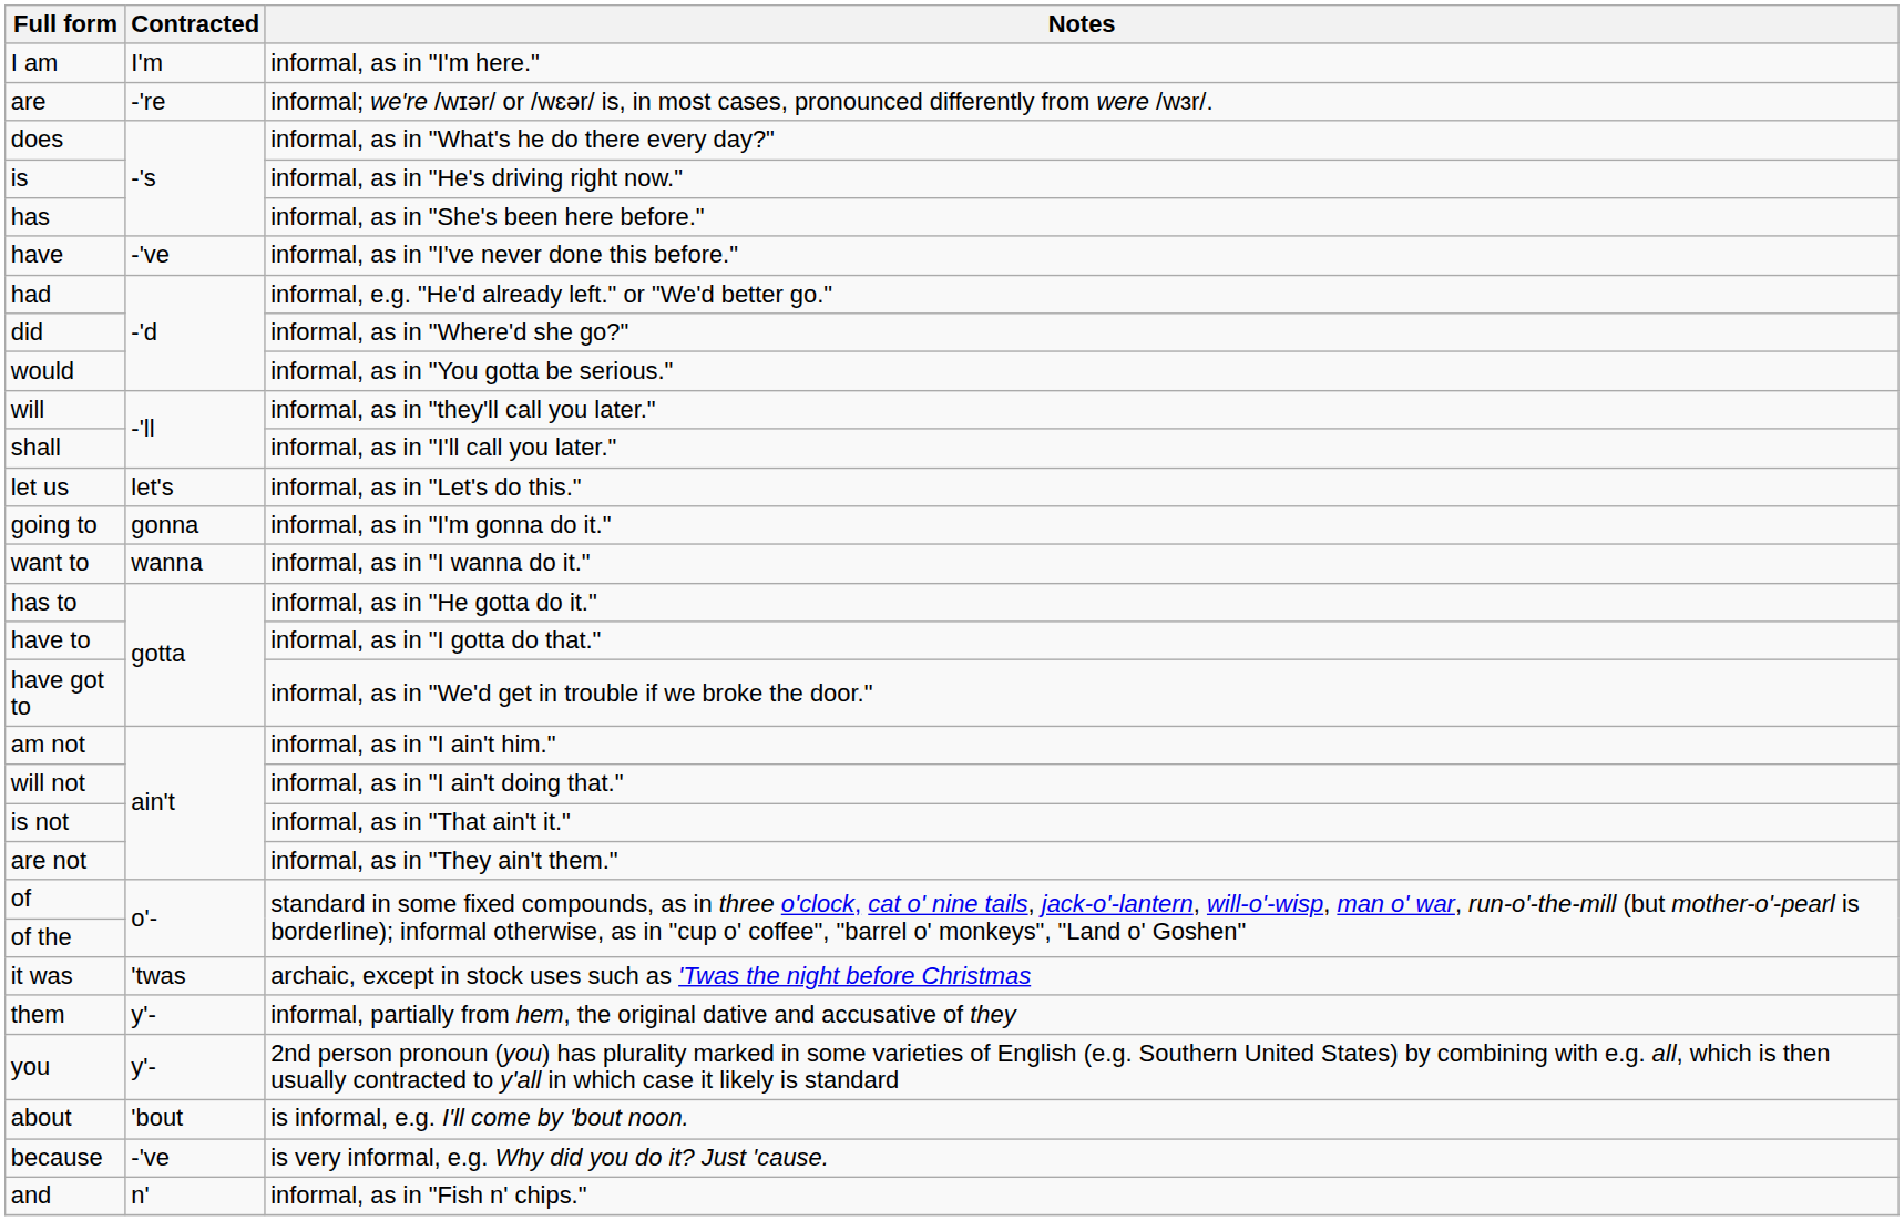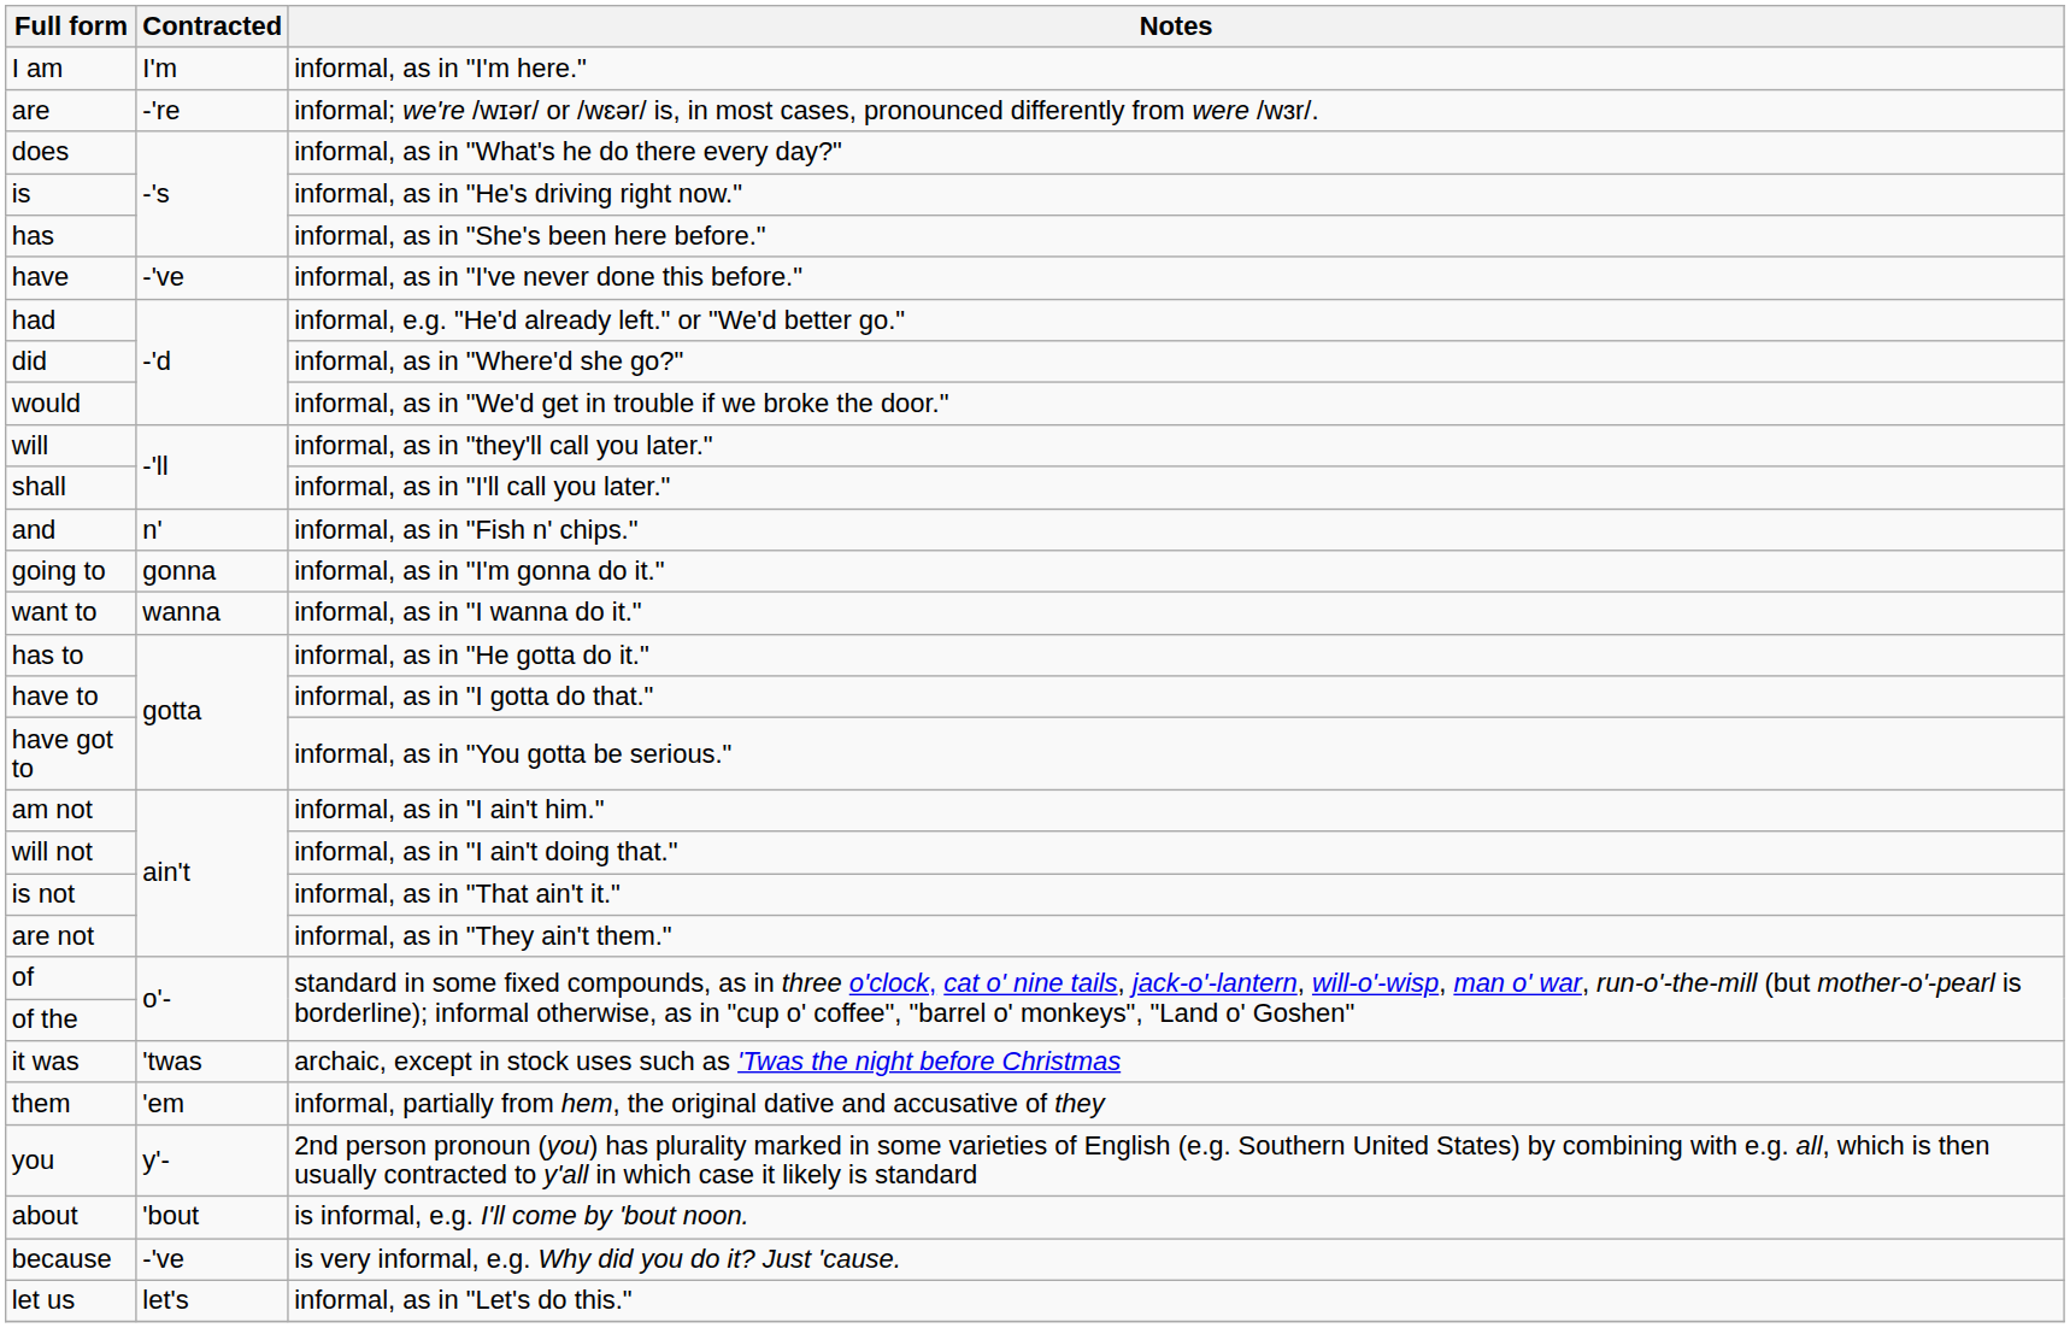 <table class="wikitable">
 <tr>
 <th>Full form</th>
 <th>Contracted</th>
 <th>Notes</th>
 </tr>
 <tr Notes>
 <td>I am</td>
 <td>I'm</td>
 <td>informal, as in "I'm here."</td>
 </tr>
 <tr>
 <td>are</td>
 <td>-'re</td>
 <td>informal; <em>we're</em> /wɪər/ or /wɛər/ is, in most cases, pronounced differently from <em>were</em> /wɜr/.</td>
 </tr>
 <tr>
 <td>does</td>
 <td rowspan="3">-'s</td>
 <td>informal, as in "What's he do there every day?"</td>
 </tr>
 <tr>
 <td>is</td>
 <td>informal, as in "He's driving right now."</td>
 </tr>
 <tr>
 <td>has</td>
 <td>informal, as in "She's been here before."</td>
 </tr>
 <tr>
 <td>have</td>
 <td>-'ve</td>
 <td>informal, as in "I've never done this before."</td>
 </tr>
 <tr>
 <td>had</td>
 <td rowspan="3">-'d</td>
 <td>informal, e.g. "He'd already left." or "We'd better go."</td>
 </tr>
 <tr>
 <td>did</td>
 <td>informal, as in "Where'd she go?"</td>
 </tr>
 <tr>
 <td>would</td>
-<td>informal, as in "You gotta be serious."</td>
+<td>informal, as in "We'd get in trouble if we broke the door."</td>
 </tr>
 <tr>
 <td>will</td>
 <td rowspan="2">-'ll</td>
 <td>informal, as in "they'll call you later."</td>
 </tr>
 <tr>
 <td>shall</td>
 <td>informal, as in "I'll call you later."</td>
 </tr>
 <tr>
-<td>let us</td>
-<td>let's</td>
-<td>informal, as in "Let's do this."</td>
+<td>and</td>
+<td>n'</td>
+<td>informal, as in "Fish n' chips."</td>
 </tr>
 <tr>
 <td>going to</td>
 <td>gonna</td>
 <td>informal, as in "I'm gonna do it."</td>
 </tr>
 <tr>
 <td>want to</td>
 <td>wanna</td>
 <td>informal, as in "I wanna do it."</td>
 </tr>
 <tr>
 <td>has to</td>
 <td rowspan="3">gotta</td>
 <td>informal, as in "He gotta do it."</td>
 </tr>
 <tr>
 <td>have to</td>
 <td>informal, as in "I gotta do that."</td>
 </tr>
 <tr>
 <td>have got to</td>
-<td>informal, as in "We'd get in trouble if we broke the door."</td>
+<td>informal, as in "You gotta be serious."</td>
 </tr>
 <tr>
 <td>am not</td>
 <td rowspan="4">ain't</td>
 <td>informal, as in "I ain't him."</td>
 </tr>
 <tr>
 <td>will not</td>
 <td>informal, as in "I ain't doing that."</td>
 </tr>
 <tr>
 <td>is not</td>
 <td>informal, as in "That ain't it."</td>
 </tr>
 <tr>
 <td>are not</td>
 <td>informal, as in "They ain't them."</td>
 </tr>
 <tr>
 <td>of</td>
 <td rowspan="2">o'-</td>
 <td rowspan="2">standard in some fixed compounds, as in <em>three</em> <em><a href='#'>o'clock</a></em><a href='#'>,</a> <em><a href='#'>cat o' nine tails</a></em>, <em><a href='#'>jack-o'-lantern</a></em>, <em><a href='#'>will-o'-wisp</a></em>, <em><a href='#'>man o' war</a></em>, <em>run-o'-the-mill</em> (but <em>mother-o'-pearl</em> is borderline); informal otherwise, as in "cup o' coffee", "barrel o' monkeys", "Land o' Goshen"</td>
 </tr>
 <tr>
 <td>of the</td>
 </tr>
 <tr>
 <td>it was</td>
 <td>'twas</td>
 <td>archaic, except in stock uses such as<em> <a href='#'>'Twas the night before Christmas</a></em></td>
 </tr>
 <tr>
 <td>them</td>
-<td>y'-</td>
+<td>'em</td>
 <td>informal, partially from <em>hem</em>, the original dative and accusative of <em>they</em></td>
 </tr>
 <tr>
 <td>you</td>
 <td>y'-</td>
 <td>2nd person pronoun (<em>you</em>) has plurality marked in some varieties of English (e.g. Southern United States) by combining with e.g. <em>all</em>, which is then usually contracted to <em>y'all</em> in which case it likely is standard</td>
 </tr>
 <tr>
 <td>about</td>
 <td>'bout</td>
 <td> is informal, e.g. <em>I'll come by 'bout noon.</em></td>
 </tr>
 <tr>
 <td>because</td>
 <td>-'ve</td>
 <td> is very informal, e.g. <em>Why did you do it? Just 'cause.</em></td>
 </tr>
 <tr>
-<td>and</td>
-<td>n'</td>
-<td>informal, as in "Fish n' chips."</td>
+<td>let us</td>
+<td>let's</td>
+<td>informal, as in "Let's do this."</td>
 </tr>
 <tr>
 </tr>
 </table>
